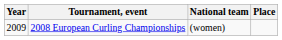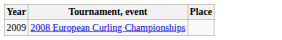 <table class="wikitable">
 <tr>
 <th scope="col">Year</th>
 <th scope="col">Tournament, event</th>
-<th scope="col">National team</th>
 <th scope="col">Place</th>
 </tr>
 <tr>
 <td>2009</td>
 <td><a href='#'>2008 European Curling Championships</a></td>
-<td> (women)</td>
 <td></td>
 </tr>
 </table>
